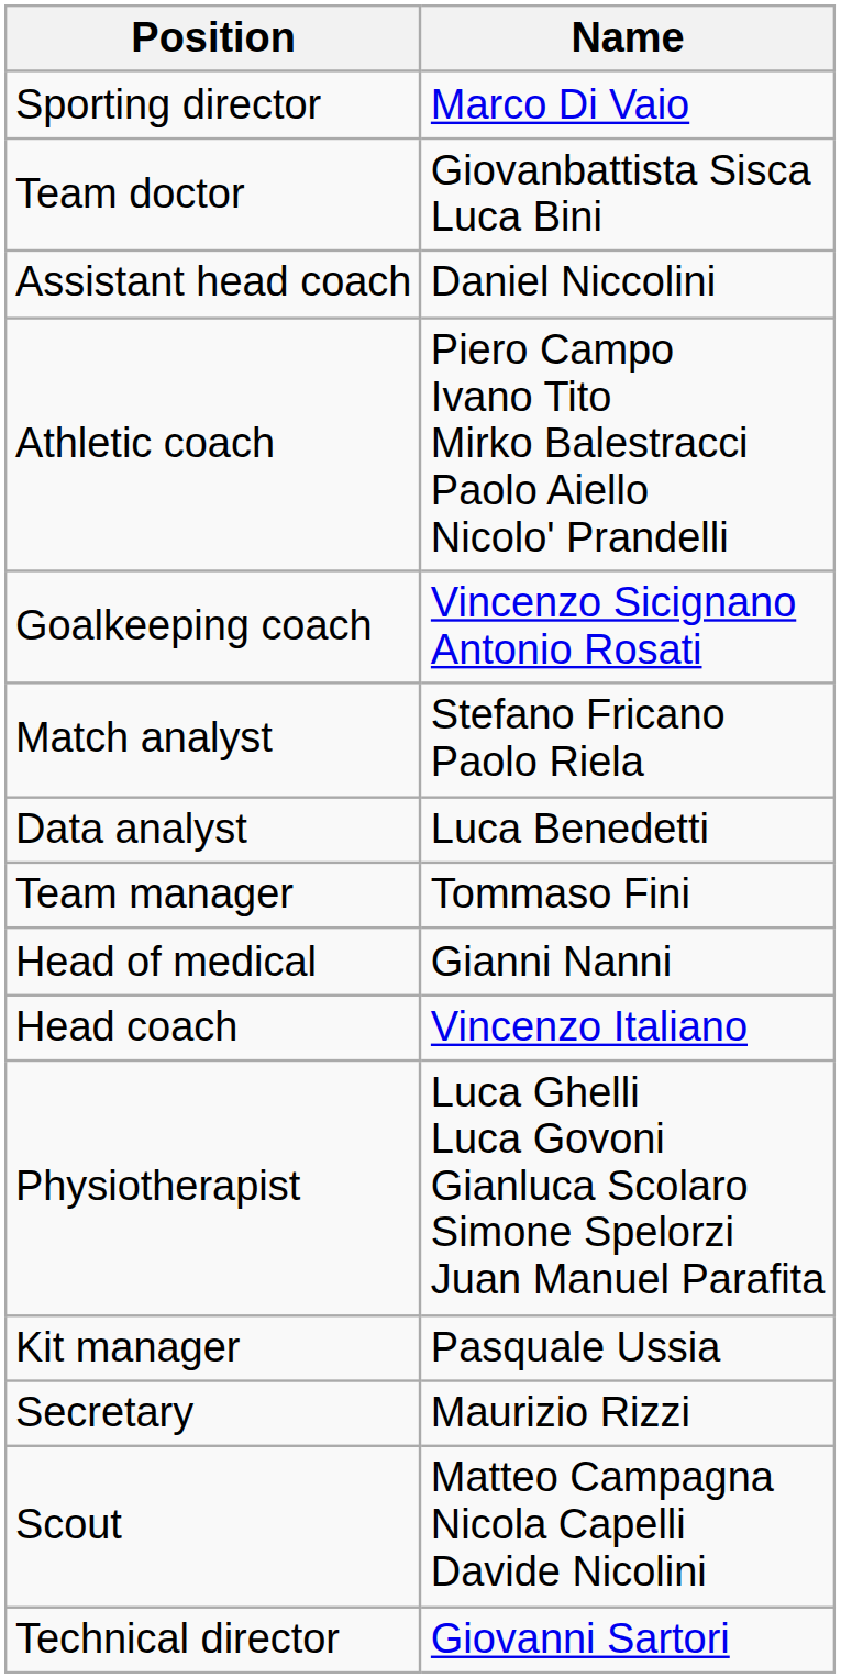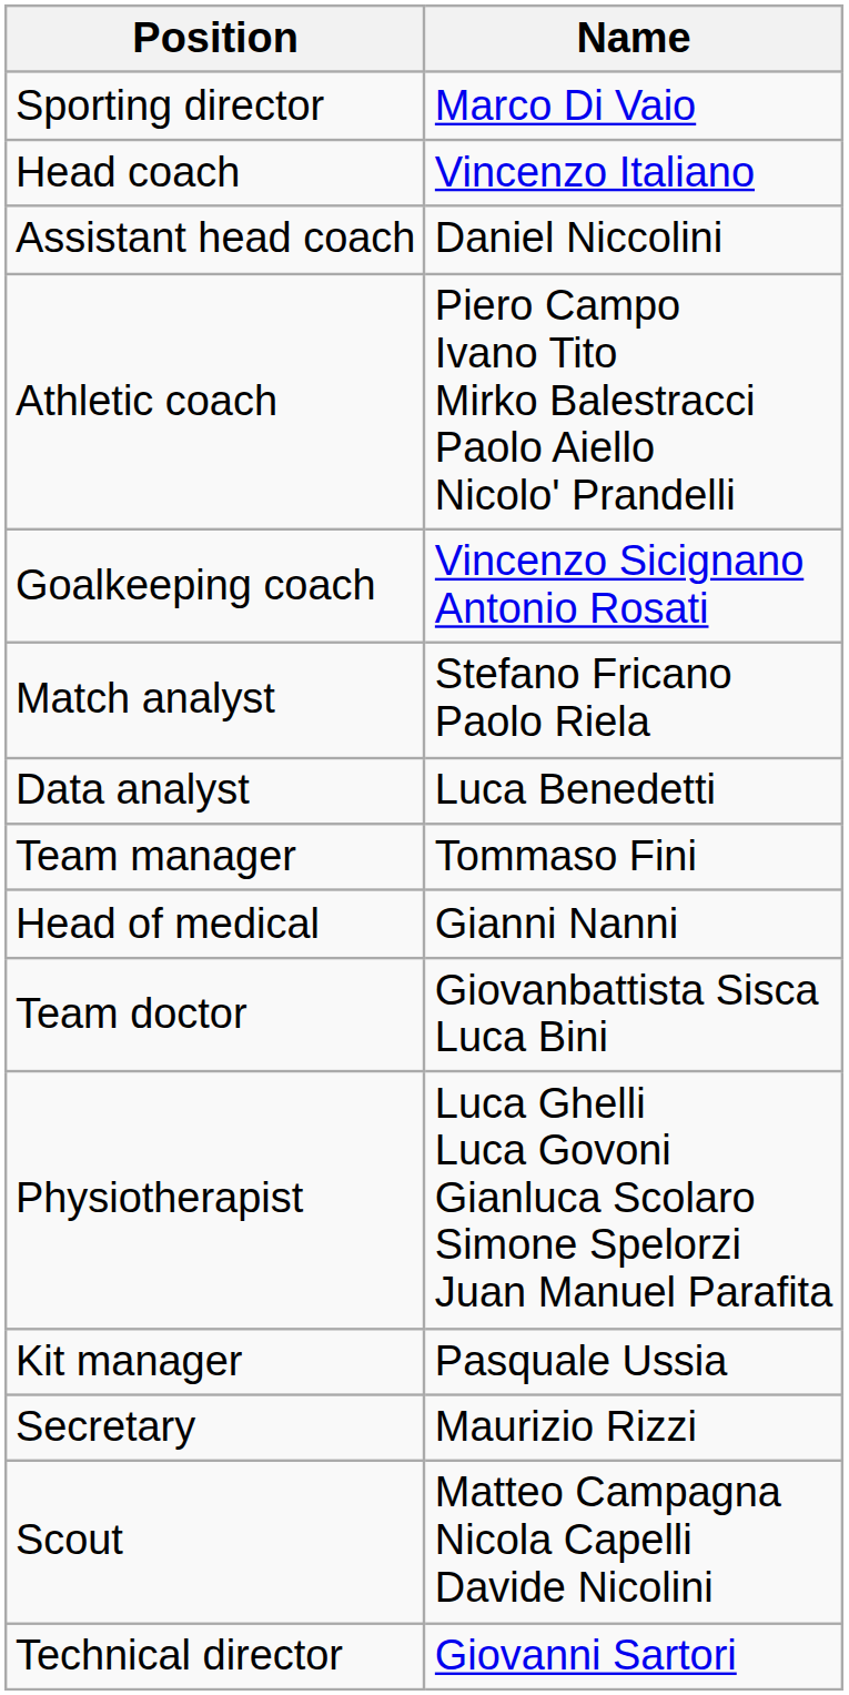 <table class="wikitable">
 <tr>
 <th>Position</th>
 <th>Name</th>
 </tr>
 <tr>
 <td>Sporting director</td>
 <td> <a href='#'>Marco Di Vaio</a></td>
 </tr>
 <tr>
-<td>Team doctor</td>
-<td> Giovanbattista Sisca <br>  Luca Bini</td>
+<td>Head coach</td>
+<td> <a href='#'>Vincenzo Italiano</a></td>
 </tr>
 <tr>
 <td>Assistant head coach</td>
 <td> Daniel Niccolini</td>
 </tr>
 <tr>
 <td>Athletic coach</td>
 <td> Piero Campo <br>  Ivano Tito <br>  Mirko Balestracci <br>  Paolo Aiello <br>  Nicolo' Prandelli</td>
 </tr>
 <tr>
 <td>Goalkeeping coach</td>
 <td> <a href='#'>Vincenzo Sicignano</a> <br>  <a href='#'>Antonio Rosati</a></td>
 </tr>
 <tr>
 <td>Match analyst</td>
 <td> Stefano Fricano <br>  Paolo Riela</td>
 </tr>
 <tr>
 <td>Data analyst</td>
 <td> Luca Benedetti</td>
 </tr>
 <tr>
 <td>Team manager</td>
 <td> Tommaso Fini</td>
 </tr>
 <tr>
 <td>Head of medical</td>
 <td> Gianni Nanni</td>
 </tr>
 <tr>
-<td>Head coach</td>
-<td> <a href='#'>Vincenzo Italiano</a></td>
+<td>Team doctor</td>
+<td> Giovanbattista Sisca <br>  Luca Bini</td>
 </tr>
 <tr>
 <td>Physiotherapist</td>
 <td> Luca Ghelli <br>  Luca Govoni <br>  Gianluca Scolaro <br>  Simone Spelorzi <br>  Juan Manuel Parafita</td>
 </tr>
 <tr>
 <td>Kit manager</td>
 <td> Pasquale Ussia</td>
 </tr>
 <tr>
 <td>Secretary</td>
 <td> Maurizio Rizzi</td>
 </tr>
 <tr>
 <td>Scout</td>
 <td> Matteo Campagna <br>  Nicola Capelli <br>  Davide Nicolini</td>
 </tr>
 <tr>
 <td>Technical director</td>
 <td> <a href='#'>Giovanni Sartori</a></td>
 </tr>
 </table>
